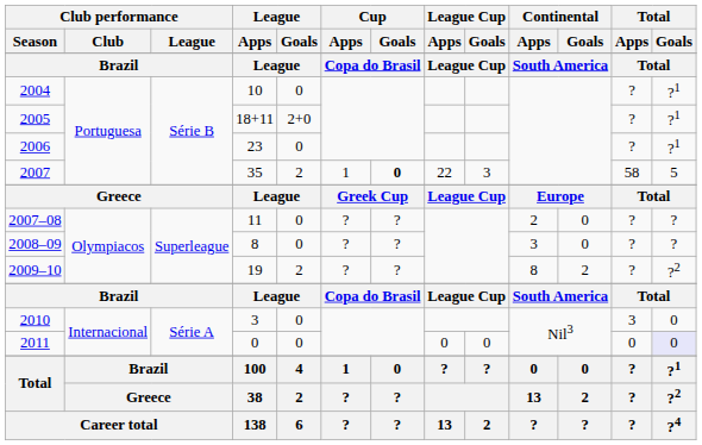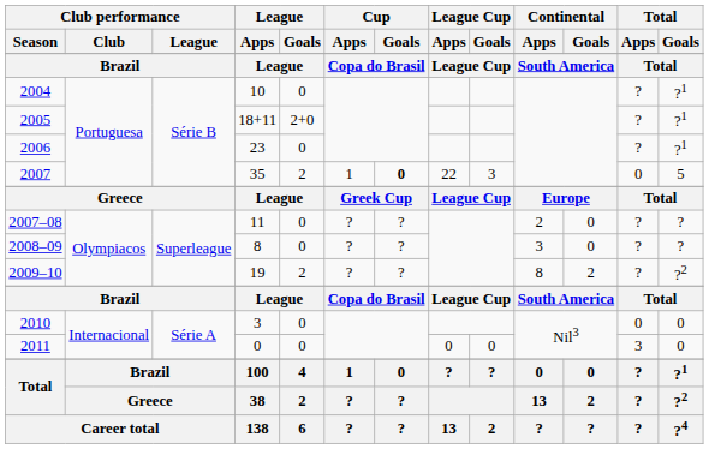 <table class="wikitable" style="text-align:center">
 <tr>
 <th colspan=3>Club performance</th>
 <th colspan=2>League</th>
 <th colspan=2>Cup</th>
 <th colspan=2>League Cup</th>
 <th colspan=2>Continental</th>
 <th colspan=2>Total</th>
 </tr>
 <tr>
 <th>Season</th>
 <th>Club</th>
 <th>League</th>
 <th>Apps</th>
 <th>Goals</th>
 <th>Apps</th>
 <th>Goals</th>
 <th>Apps</th>
 <th>Goals</th>
 <th>Apps</th>
 <th>Goals</th>
 <th>Apps</th>
 <th>Goals</th>
 </tr>
 <tr>
 </tr>
 <tr>
 <th colspan=3>Brazil</th>
 <th colspan=2>League</th>
 <th colspan=2><a href='#'>Copa do Brasil</a></th>
 <th colspan=2>League Cup</th>
 <th colspan=2><a href='#'>South America</a></th>
 <th colspan=2>Total</th>
 </tr>
 <tr>
 <td><a href='#'>2004</a></td>
 <td rowspan=4><a href='#'>Portuguesa</a></td>
 <td rowspan=4><a href='#'>Série B</a></td>
 <td>10</td>
 <td>0</td>
 <td rowspan=3 colspan=2></td>
 <td></td>
 <td></td>
 <td rowspan=4 colspan=2></td>
 <td>?</td>
 <td>?<sup>1</sup></td>
 </tr>
 <tr>
 <td><a href='#'>2005</a></td>
 <td>18+11</td>
 <td>2+0</td>
 <td></td>
 <td></td>
 <td>?</td>
 <td>?<sup>1</sup></td>
 </tr>
 <tr>
 <td><a href='#'>2006</a></td>
 <td>23</td>
 <td>0</td>
 <td></td>
 <td></td>
 <td>?</td>
 <td>?<sup>1</sup></td>
 </tr>
 <tr>
 <td><a href='#'>2007</a></td>
 <td>35</td>
 <td>2</td>
 <td>1</td>
 <td><strong>0</strong></td>
 <td>22</td>
 <td>3</td>
-<td>58</td>
+<td>0</td>
 <td>5</td>
 </tr>
 <tr>
 </tr>
 <tr>
 <th colspan=3>Greece</th>
 <th colspan=2>League</th>
 <th colspan=2><a href='#'>Greek Cup</a></th>
 <th colspan=2><a href='#'>League Cup</a></th>
 <th colspan=2><a href='#'>Europe</a></th>
 <th colspan=2>Total</th>
 </tr>
 <tr>
 <td><a href='#'>2007–08</a></td>
 <td rowspan=3><a href='#'>Olympiacos</a></td>
 <td rowspan=3><a href='#'>Superleague</a></td>
 <td>11</td>
 <td>0</td>
 <td>?</td>
 <td>?</td>
 <td colspan=2 rowspan=3></td>
 <td>2</td>
 <td>0</td>
 <td>?</td>
 <td>?</td>
 </tr>
 <tr>
 <td><a href='#'>2008–09</a></td>
 <td>8</td>
 <td>0</td>
 <td>?</td>
 <td>?</td>
 <td>3</td>
 <td>0</td>
 <td>?</td>
 <td>?</td>
 </tr>
 <tr>
 <td><a href='#'>2009–10</a></td>
 <td>19</td>
 <td>2</td>
 <td>?</td>
 <td>?</td>
 <td>8</td>
 <td>2</td>
 <td>?</td>
 <td>?<sup>2</sup></td>
 </tr>
 <tr>
 </tr>
 <tr>
 <th colspan=3>Brazil</th>
 <th colspan=2>League</th>
 <th colspan=2><a href='#'>Copa do Brasil</a></th>
 <th colspan=2>League Cup</th>
 <th colspan=2><a href='#'>South America</a></th>
 <th colspan=2>Total</th>
 </tr>
 <tr>
 <td><a href='#'>2010</a></td>
 <td rowspan=2><a href='#'>Internacional</a></td>
 <td rowspan=2><a href='#'>Série A</a></td>
 <td>3</td>
 <td>0</td>
 <td rowspan=2 colspan=2></td>
 <td colspan=2></td>
 <td rowspan=2 colspan=2>Nil<sup>3</sup></td>
-<td>3</td>
+<td>0</td>
 <td>0</td>
 </tr>
 <tr>
 <td><a href='#'>2011</a></td>
 <td>0</td>
 <td>0</td>
 <td>0</td>
 <td>0</td>
+<td>3</td>
 <td>0</td>
-<td style="background: lavender;">0</td>
 </tr>
 <tr>
 </tr>
 <tr>
 <th rowspan=2>Total</th>
 <th colspan=2>Brazil</th>
 <th>100</th>
 <th>4</th>
 <th>1</th>
 <th>0</th>
 <th>?</th>
 <th>?</th>
 <th>0</th>
 <th>0</th>
 <th>?</th>
 <th>?<sup>1</sup></th>
 </tr>
 <tr>
 <th colspan=2>Greece</th>
 <th>38</th>
 <th>2</th>
 <th>?</th>
 <th>?</th>
 <th colspan=2></th>
 <th>13</th>
 <th>2</th>
 <th>?</th>
 <th>?<sup>2</sup></th>
 </tr>
 <tr>
 <th colspan=3>Career total</th>
 <th>138</th>
 <th>6</th>
 <th>?</th>
 <th>?</th>
 <th>13</th>
 <th>2</th>
 <th>?</th>
 <th>?</th>
 <th>?</th>
 <th>?<sup>4</sup></th>
 </tr>
 </table>
